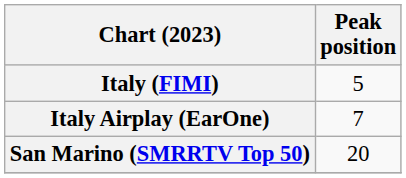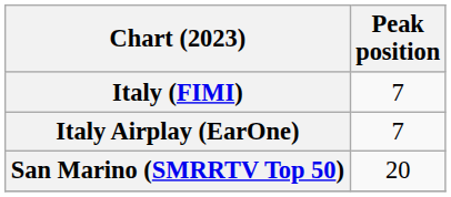 <table class="wikitable sortable plainrowheaders" style="text-align:center">
 <tr>
 <th scope="col">Chart (2023)</th>
 <th scope="col">Peak<br>position</th>
 </tr>
 <tr>
 <th scope="row">Italy (<a href='#'>FIMI</a>)</th>
-<td>5</td>
+<td>7</td>
 </tr>
 <tr>
 <th scope="row">Italy Airplay (EarOne)</th>
 <td>7</td>
 </tr>
 <tr>
 <th scope="row">San Marino (<a href='#'>SMRRTV Top 50</a>)</th>
 <td>20</td>
 </tr>
 <tr>
 </tr>
 </table>
